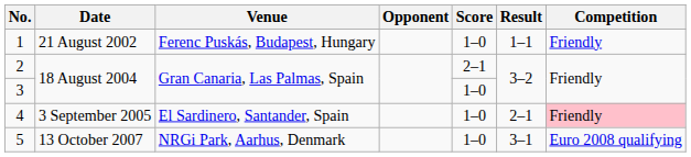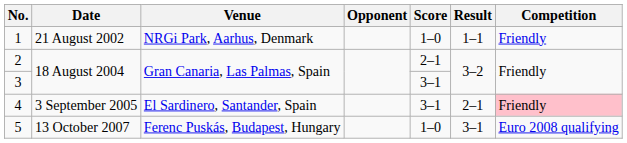 <table class="wikitable sortable">
 <tr>
 <th scope="col">No.</th>
 <th scope="col">Date</th>
 <th scope="col">Venue</th>
 <th scope="col">Opponent</th>
 <th scope="col">Score</th>
 <th scope="col">Result</th>
 <th scope="col">Competition</th>
 </tr>
 <tr>
 <td align="center">1</td>
 <td>21 August 2002</td>
-<td><a href='#'>Ferenc Puskás</a>, <a href='#'>Budapest</a>, Hungary</td>
+<td><a href='#'>NRGi Park</a>, <a href='#'>Aarhus</a>, Denmark</td>
 <td></td>
 <td align="center">1–0</td>
 <td align="center">1–1</td>
 <td><a href='#'>Friendly</a></td>
 </tr>
 <tr>
 <td align="center">2</td>
 <td rowspan="2">18 August 2004</td>
 <td rowspan="2"><a href='#'>Gran Canaria</a>, <a href='#'>Las Palmas</a>, Spain</td>
 <td rowspan="2"></td>
 <td align="center">2–1</td>
 <td rowspan="2" align="center">3–2</td>
 <td rowspan="2">Friendly</td>
 </tr>
 <tr>
 <td align="center">3</td>
-<td align="center">1–0</td>
+<td align="center">3–1</td>
 </tr>
 <tr>
 <td align="center">4</td>
 <td>3 September 2005</td>
 <td><a href='#'>El Sardinero</a>, <a href='#'>Santander</a>, Spain</td>
 <td></td>
-<td align="center">1–0</td>
+<td align="center">3–1</td>
 <td align="center">2–1</td>
 <td style="background: pink;">Friendly</td>
 </tr>
 <tr>
 <td align="center">5</td>
 <td>13 October 2007</td>
-<td><a href='#'>NRGi Park</a>, <a href='#'>Aarhus</a>, Denmark</td>
+<td><a href='#'>Ferenc Puskás</a>, <a href='#'>Budapest</a>, Hungary</td>
 <td></td>
 <td align="center">1–0</td>
 <td align="center">3–1</td>
 <td><a href='#'>Euro 2008 qualifying</a></td>
 </tr>
 </table>
